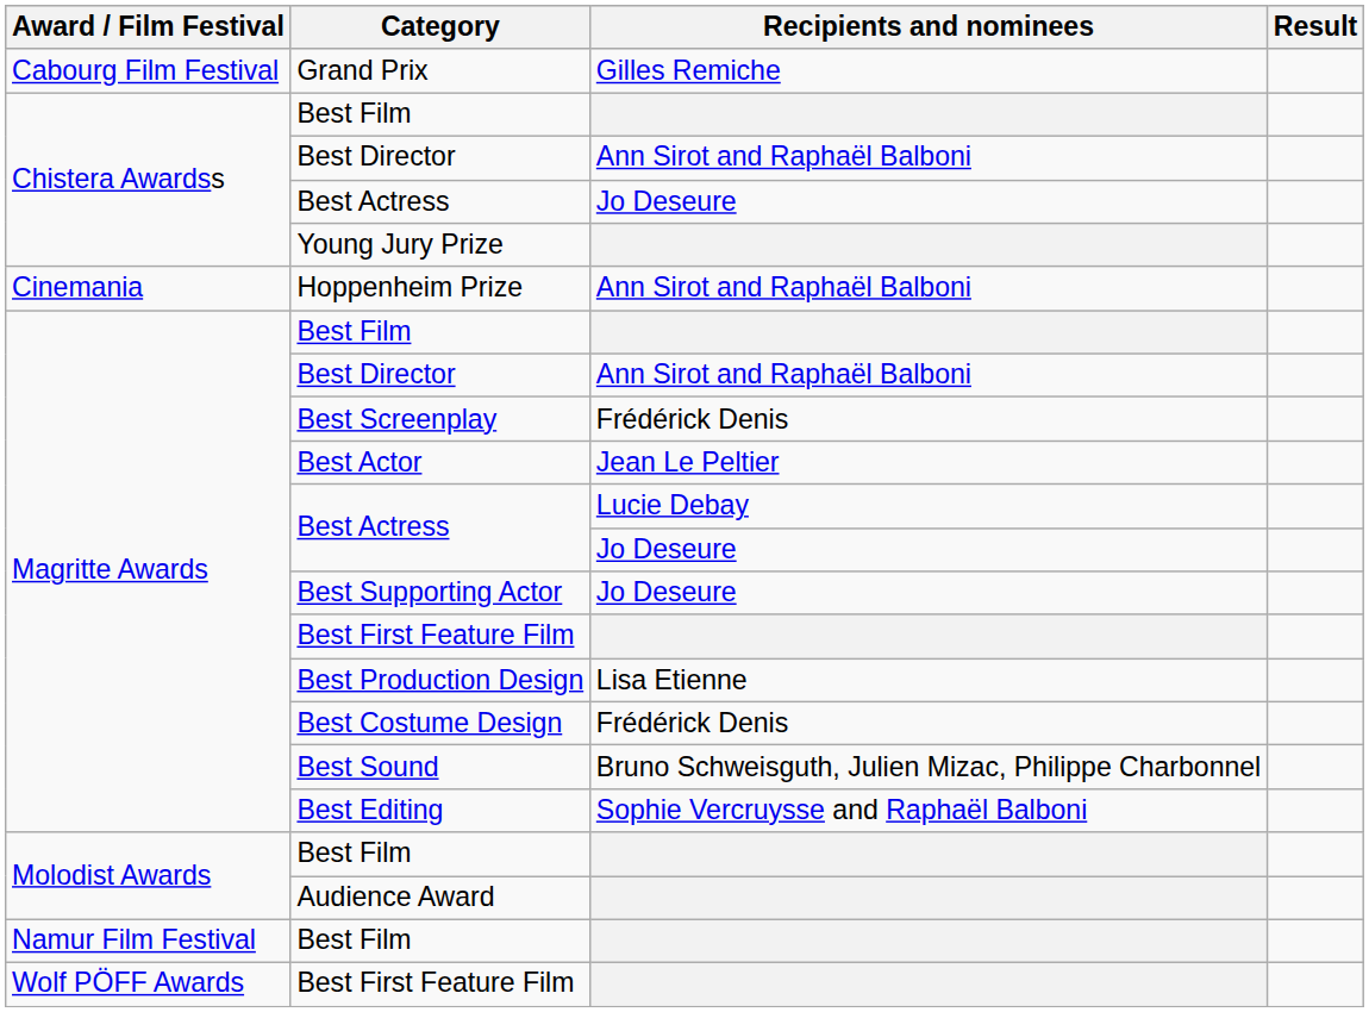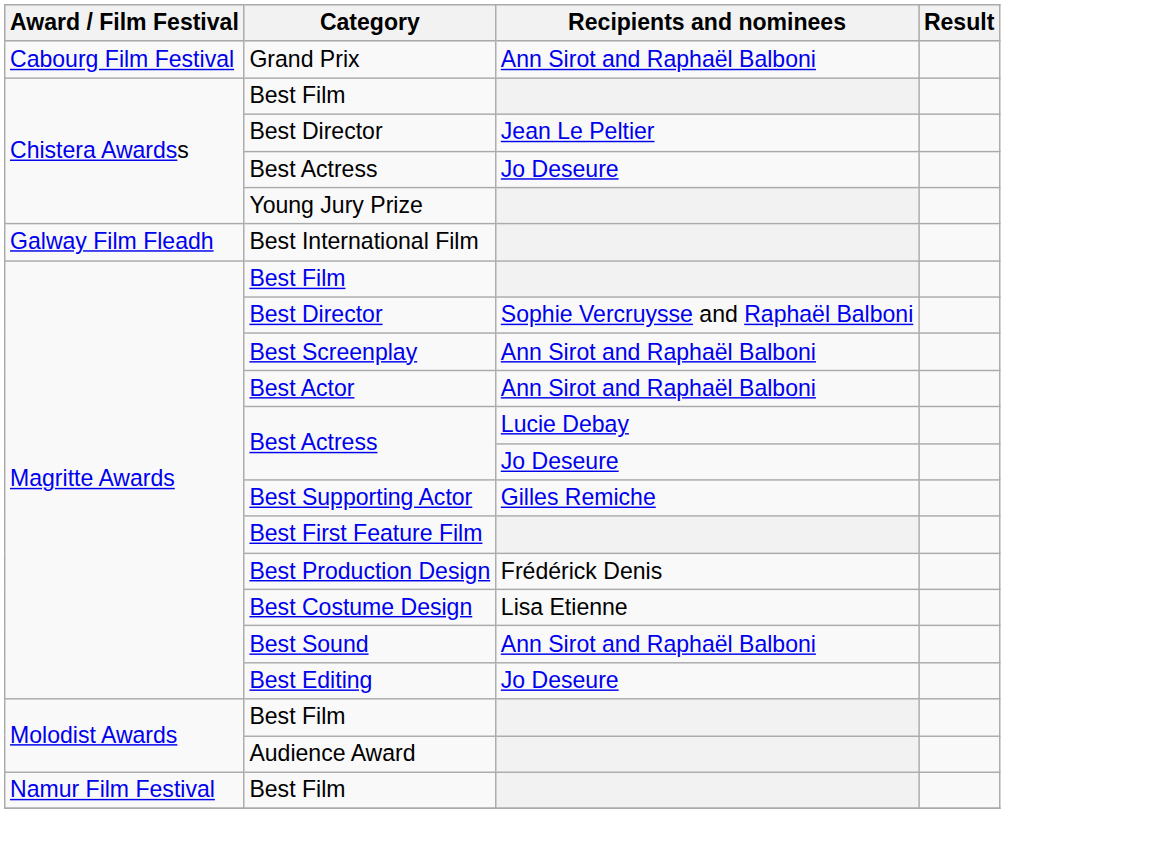 <table class="wikitable plainrowheaders sortable">
 <tr style="background:#ccc; text-align:center;">
 <th scope="col">Award / Film Festival</th>
 <th scope="col">Category</th>
 <th scope="col">Recipients and nominees</th>
 <th scope="col">Result</th>
 </tr>
 <tr>
 <td><a href='#'>Cabourg Film Festival</a></td>
 <td>Grand Prix</td>
-<td><a href='#'>Gilles Remiche</a></td>
+<td><a href='#'>Ann Sirot and Raphaël Balboni</a></td>
 <td></td>
 </tr>
 <tr>
 <td rowspan=4><a href='#'>Chistera Awards</a>s</td>
 <td>Best Film</td>
 <th></th>
 <td></td>
 </tr>
 <tr>
 <td>Best Director</td>
-<td><a href='#'>Ann Sirot and Raphaël Balboni</a></td>
+<td><a href='#'>Jean Le Peltier</a></td>
 <td></td>
 </tr>
 <tr>
 <td>Best Actress</td>
 <td><a href='#'>Jo Deseure</a></td>
 <td></td>
 </tr>
 <tr>
 <td>Young Jury Prize</td>
 <th></th>
 <td></td>
 </tr>
 <tr>
-<td><a href='#'>Cinemania</a></td>
-<td>Hoppenheim Prize</td>
-<td><a href='#'>Ann Sirot and Raphaël Balboni</a></td>
+<td><a href='#'>Galway Film Fleadh</a></td>
+<td>Best International Film</td>
+<th></th>
 <td></td>
 </tr>
 <tr>
 <td rowspan=12><a href='#'>Magritte Awards</a></td>
 <td><a href='#'>Best Film</a></td>
 <th></th>
 <td></td>
 </tr>
 <tr>
 <td><a href='#'>Best Director</a></td>
+<td><a href='#'>Sophie Vercruysse</a> and <a href='#'>Raphaël Balboni</a></td>
+<td></td>
+</tr>
+<tr>
+<td><a href='#'>Best Screenplay</a></td>
 <td><a href='#'>Ann Sirot and Raphaël Balboni</a></td>
 <td></td>
 </tr>
 <tr>
-<td><a href='#'>Best Screenplay</a></td>
-<td>Frédérick Denis</td>
-<td></td>
-</tr>
-<tr>
 <td><a href='#'>Best Actor</a></td>
-<td><a href='#'>Jean Le Peltier</a></td>
+<td><a href='#'>Ann Sirot and Raphaël Balboni</a></td>
 <td></td>
 </tr>
 <tr>
 <td rowspan=2><a href='#'>Best Actress</a></td>
 <td><a href='#'>Lucie Debay</a></td>
 <td></td>
 </tr>
 <tr>
 <td><a href='#'>Jo Deseure</a></td>
 <td></td>
 </tr>
 <tr>
 <td><a href='#'>Best Supporting Actor</a></td>
-<td><a href='#'>Jo Deseure</a></td>
+<td><a href='#'>Gilles Remiche</a></td>
 <td></td>
 </tr>
 <tr>
 <td><a href='#'>Best First Feature Film</a></td>
 <th></th>
 <td></td>
 </tr>
 <tr>
 <td><a href='#'>Best Production Design</a></td>
+<td>Frédérick Denis</td>
+<td></td>
+</tr>
+<tr>
+<td><a href='#'>Best Costume Design</a></td>
 <td>Lisa Etienne</td>
 <td></td>
 </tr>
 <tr>
-<td><a href='#'>Best Costume Design</a></td>
-<td>Frédérick Denis</td>
-<td></td>
-</tr>
-<tr>
 <td><a href='#'>Best Sound</a></td>
-<td>Bruno Schweisguth, Julien Mizac, Philippe Charbonnel</td>
+<td><a href='#'>Ann Sirot and Raphaël Balboni</a></td>
 <td></td>
 </tr>
 <tr>
 <td><a href='#'>Best Editing</a></td>
-<td><a href='#'>Sophie Vercruysse</a> and <a href='#'>Raphaël Balboni</a></td>
+<td><a href='#'>Jo Deseure</a></td>
 <td></td>
 </tr>
 <tr>
 <td rowspan=2><a href='#'>Molodist Awards</a></td>
 <td>Best Film</td>
 <th></th>
 <td></td>
 </tr>
 <tr>
 <td>Audience Award</td>
 <th></th>
 <td></td>
 </tr>
 <tr>
 <td><a href='#'>Namur Film Festival</a></td>
 <td>Best Film</td>
 <th></th>
 <td></td>
 </tr>
 <tr>
-<td><a href='#'>Wolf PÖFF Awards</a></td>
-<td>Best First Feature Film</td>
-<th></th>
-<td></td>
-</tr>
-<tr>
 </tr>
 </table>
